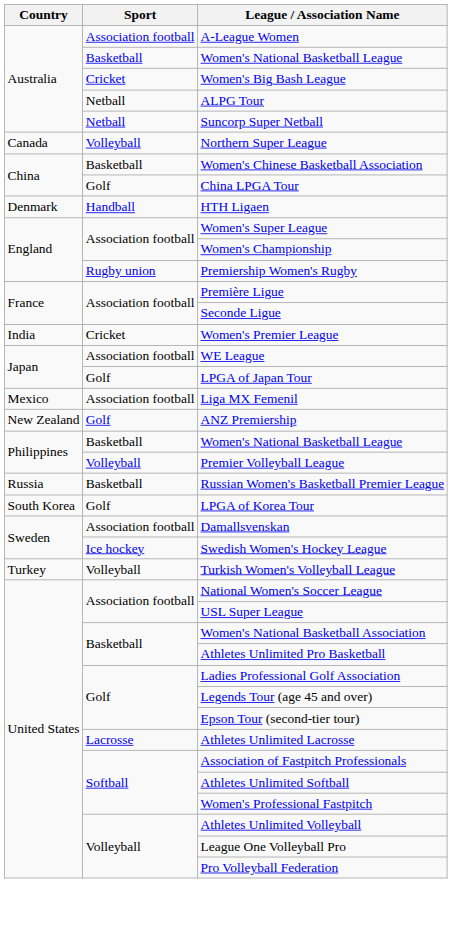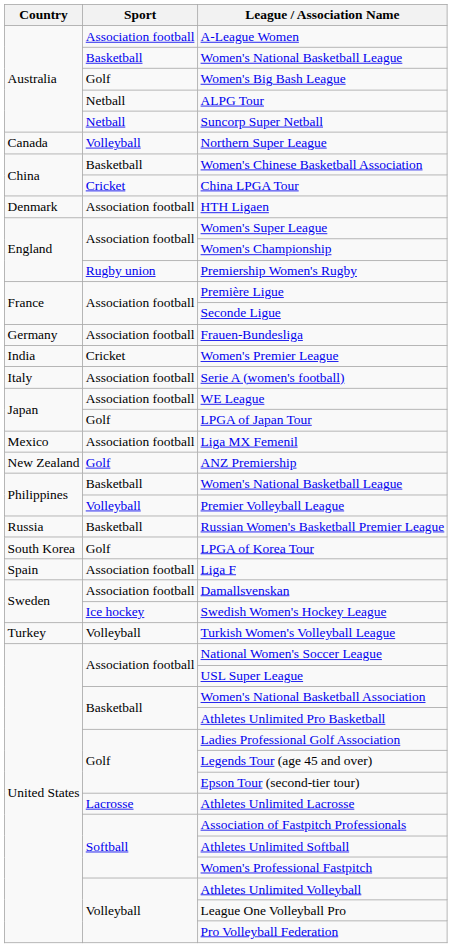 <table class="wikitable sortable plainrowheaders">
 <tr>
 <th>Country</th>
 <th>Sport</th>
 <th>League / Association Name</th>
 </tr>
 <tr>
 <td rowspan="5">Australia</td>
 <td><a href='#'>Association football</a></td>
 <td><a href='#'>A-League Women</a></td>
 </tr>
 <tr>
 <td><a href='#'>Basketball</a></td>
 <td><a href='#'>Women's National Basketball League</a></td>
 </tr>
 <tr>
-<td><a href='#'>Cricket</a></td>
+<td>Golf</td>
 <td><a href='#'>Women's Big Bash League</a></td>
 </tr>
 <tr>
 <td>Netball</td>
 <td><a href='#'>ALPG Tour</a></td>
 </tr>
 <tr>
 <td><a href='#'>Netball</a></td>
 <td><a href='#'>Suncorp Super Netball</a></td>
 </tr>
 <tr>
 <td>Canada</td>
 <td><a href='#'>Volleyball</a></td>
 <td><a href='#'>Northern Super League</a></td>
 </tr>
 <tr>
 <td rowspan="2">China</td>
 <td>Basketball</td>
 <td><a href='#'>Women's Chinese Basketball Association</a></td>
 </tr>
 <tr>
-<td>Golf</td>
+<td><a href='#'>Cricket</a></td>
 <td><a href='#'>China LPGA Tour</a></td>
 </tr>
 <tr>
 <td>Denmark</td>
-<td><a href='#'>Handball</a></td>
+<td>Association football</td>
 <td><a href='#'>HTH Ligaen</a></td>
 </tr>
 <tr>
 <td rowspan="3">England</td>
 <td rowspan="2">Association football</td>
 <td><a href='#'>Women's Super League</a></td>
 </tr>
 <tr>
 <td><a href='#'>Women's Championship</a></td>
 </tr>
 <tr>
 <td><a href='#'>Rugby union</a></td>
 <td><a href='#'>Premiership Women's Rugby</a></td>
 </tr>
 <tr>
 <td rowspan="2">France</td>
 <td rowspan="2">Association football</td>
 <td><a href='#'>Première Ligue</a></td>
 </tr>
 <tr>
 <td><a href='#'>Seconde Ligue</a></td>
 </tr>
 <tr>
+<td>Germany</td>
+<td>Association football</td>
+<td><a href='#'>Frauen-Bundesliga</a></td>
+</tr>
+<tr>
 <td>India</td>
 <td>Cricket</td>
 <td><a href='#'>Women's Premier League</a></td>
+</tr>
+<tr>
+<td>Italy</td>
+<td>Association football</td>
+<td><a href='#'>Serie A (women's football)</a></td>
 </tr>
 <tr>
 <td rowspan="2">Japan</td>
 <td>Association football</td>
 <td><a href='#'>WE League</a></td>
 </tr>
 <tr>
 <td>Golf</td>
 <td><a href='#'>LPGA of Japan Tour</a></td>
 </tr>
 <tr>
 <td>Mexico</td>
 <td>Association football</td>
 <td><a href='#'>Liga MX Femenil</a></td>
 </tr>
 <tr>
 <td>New Zealand</td>
 <td><a href='#'>Golf</a></td>
 <td><a href='#'>ANZ Premiership</a></td>
 </tr>
 <tr>
 <td rowspan="2">Philippines</td>
 <td>Basketball</td>
 <td><a href='#'>Women's National Basketball League</a></td>
 </tr>
 <tr>
 <td><a href='#'>Volleyball</a></td>
 <td><a href='#'>Premier Volleyball League</a></td>
 </tr>
 <tr>
 <td>Russia</td>
 <td>Basketball</td>
 <td><a href='#'>Russian Women's Basketball Premier League</a></td>
 </tr>
 <tr>
 <td>South Korea</td>
 <td>Golf</td>
 <td><a href='#'>LPGA of Korea Tour</a></td>
+</tr>
+<tr>
+<td>Spain</td>
+<td>Association football</td>
+<td><a href='#'>Liga F</a></td>
 </tr>
 <tr>
 <td rowspan="2">Sweden</td>
 <td>Association football</td>
 <td><a href='#'>Damallsvenskan</a></td>
 </tr>
 <tr>
 <td><a href='#'>Ice hockey</a></td>
 <td><a href='#'>Swedish Women's Hockey League</a></td>
 </tr>
 <tr>
 <td>Turkey</td>
 <td>Volleyball</td>
 <td><a href='#'>Turkish Women's Volleyball League</a></td>
 </tr>
 <tr>
 <td rowspan="14">United States</td>
 <td rowspan="2">Association football</td>
 <td><a href='#'>National Women's Soccer League</a></td>
 </tr>
 <tr>
 <td><a href='#'>USL Super League</a></td>
 </tr>
 <tr>
 <td rowspan="2">Basketball</td>
 <td><a href='#'>Women's National Basketball Association</a></td>
 </tr>
 <tr>
 <td><a href='#'>Athletes Unlimited Pro Basketball</a></td>
 </tr>
 <tr>
 <td rowspan="3">Golf</td>
 <td><a href='#'>Ladies Professional Golf Association</a></td>
 </tr>
 <tr>
 <td><a href='#'>Legends Tour</a> (age 45 and over)</td>
 </tr>
 <tr>
 <td><a href='#'>Epson Tour</a> (second-tier tour)</td>
 </tr>
 <tr>
 <td><a href='#'>Lacrosse</a></td>
 <td><a href='#'>Athletes Unlimited Lacrosse</a></td>
 </tr>
 <tr>
 <td rowspan="3"><a href='#'>Softball</a></td>
 <td><a href='#'>Association of Fastpitch Professionals</a></td>
 </tr>
 <tr>
 <td><a href='#'>Athletes Unlimited Softball</a></td>
 </tr>
 <tr>
 <td><a href='#'>Women's Professional Fastpitch</a></td>
 </tr>
 <tr>
 <td rowspan="3">Volleyball</td>
 <td><a href='#'>Athletes Unlimited Volleyball</a></td>
 </tr>
 <tr>
 <td>League One Volleyball Pro</td>
 </tr>
 <tr>
 <td><a href='#'>Pro Volleyball Federation</a></td>
 </tr>
 </table>
